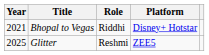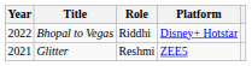 <table class="wikitable">
 <tr>
 <th>Year</th>
 <th>Title</th>
 <th>Role</th>
 <th>Platform</th>
 <th></th>
 </tr>
 <tr>
-<td>2021</td>
+<td>2022</td>
 <td><em>Bhopal to Vegas</em></td>
 <td>Riddhi</td>
 <td><a href='#'>Disney+ Hotstar</a></td>
 <td></td>
 </tr>
 <tr>
-<td>2025</td>
+<td>2021</td>
 <td><em>Glitter</em></td>
 <td>Reshmi</td>
 <td><a href='#'>ZEE5</a></td>
 <td></td>
 </tr>
 </table>
